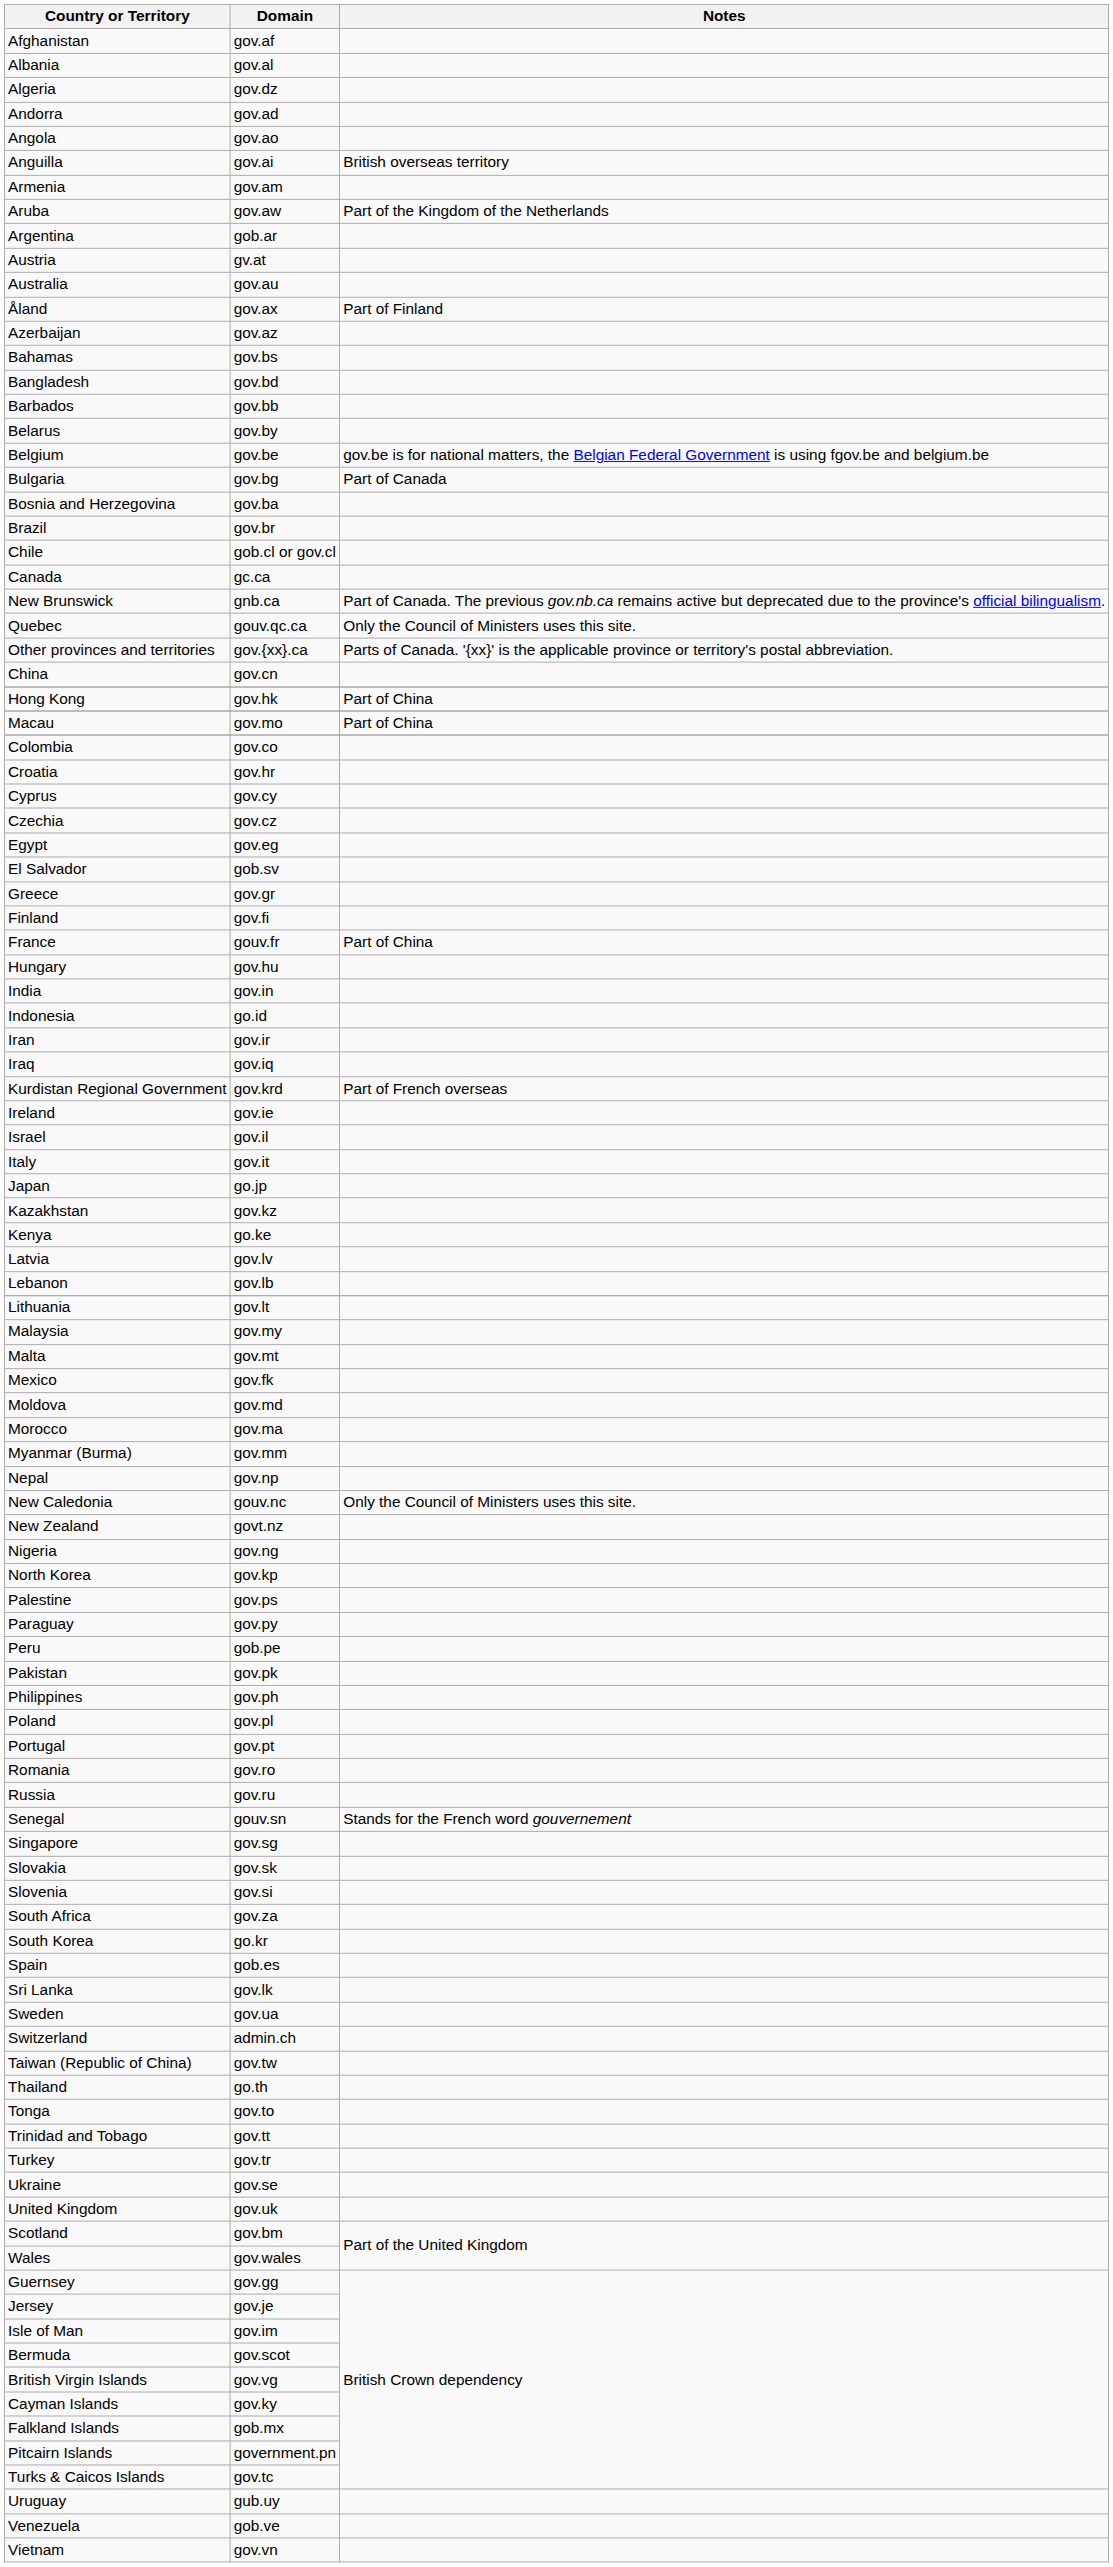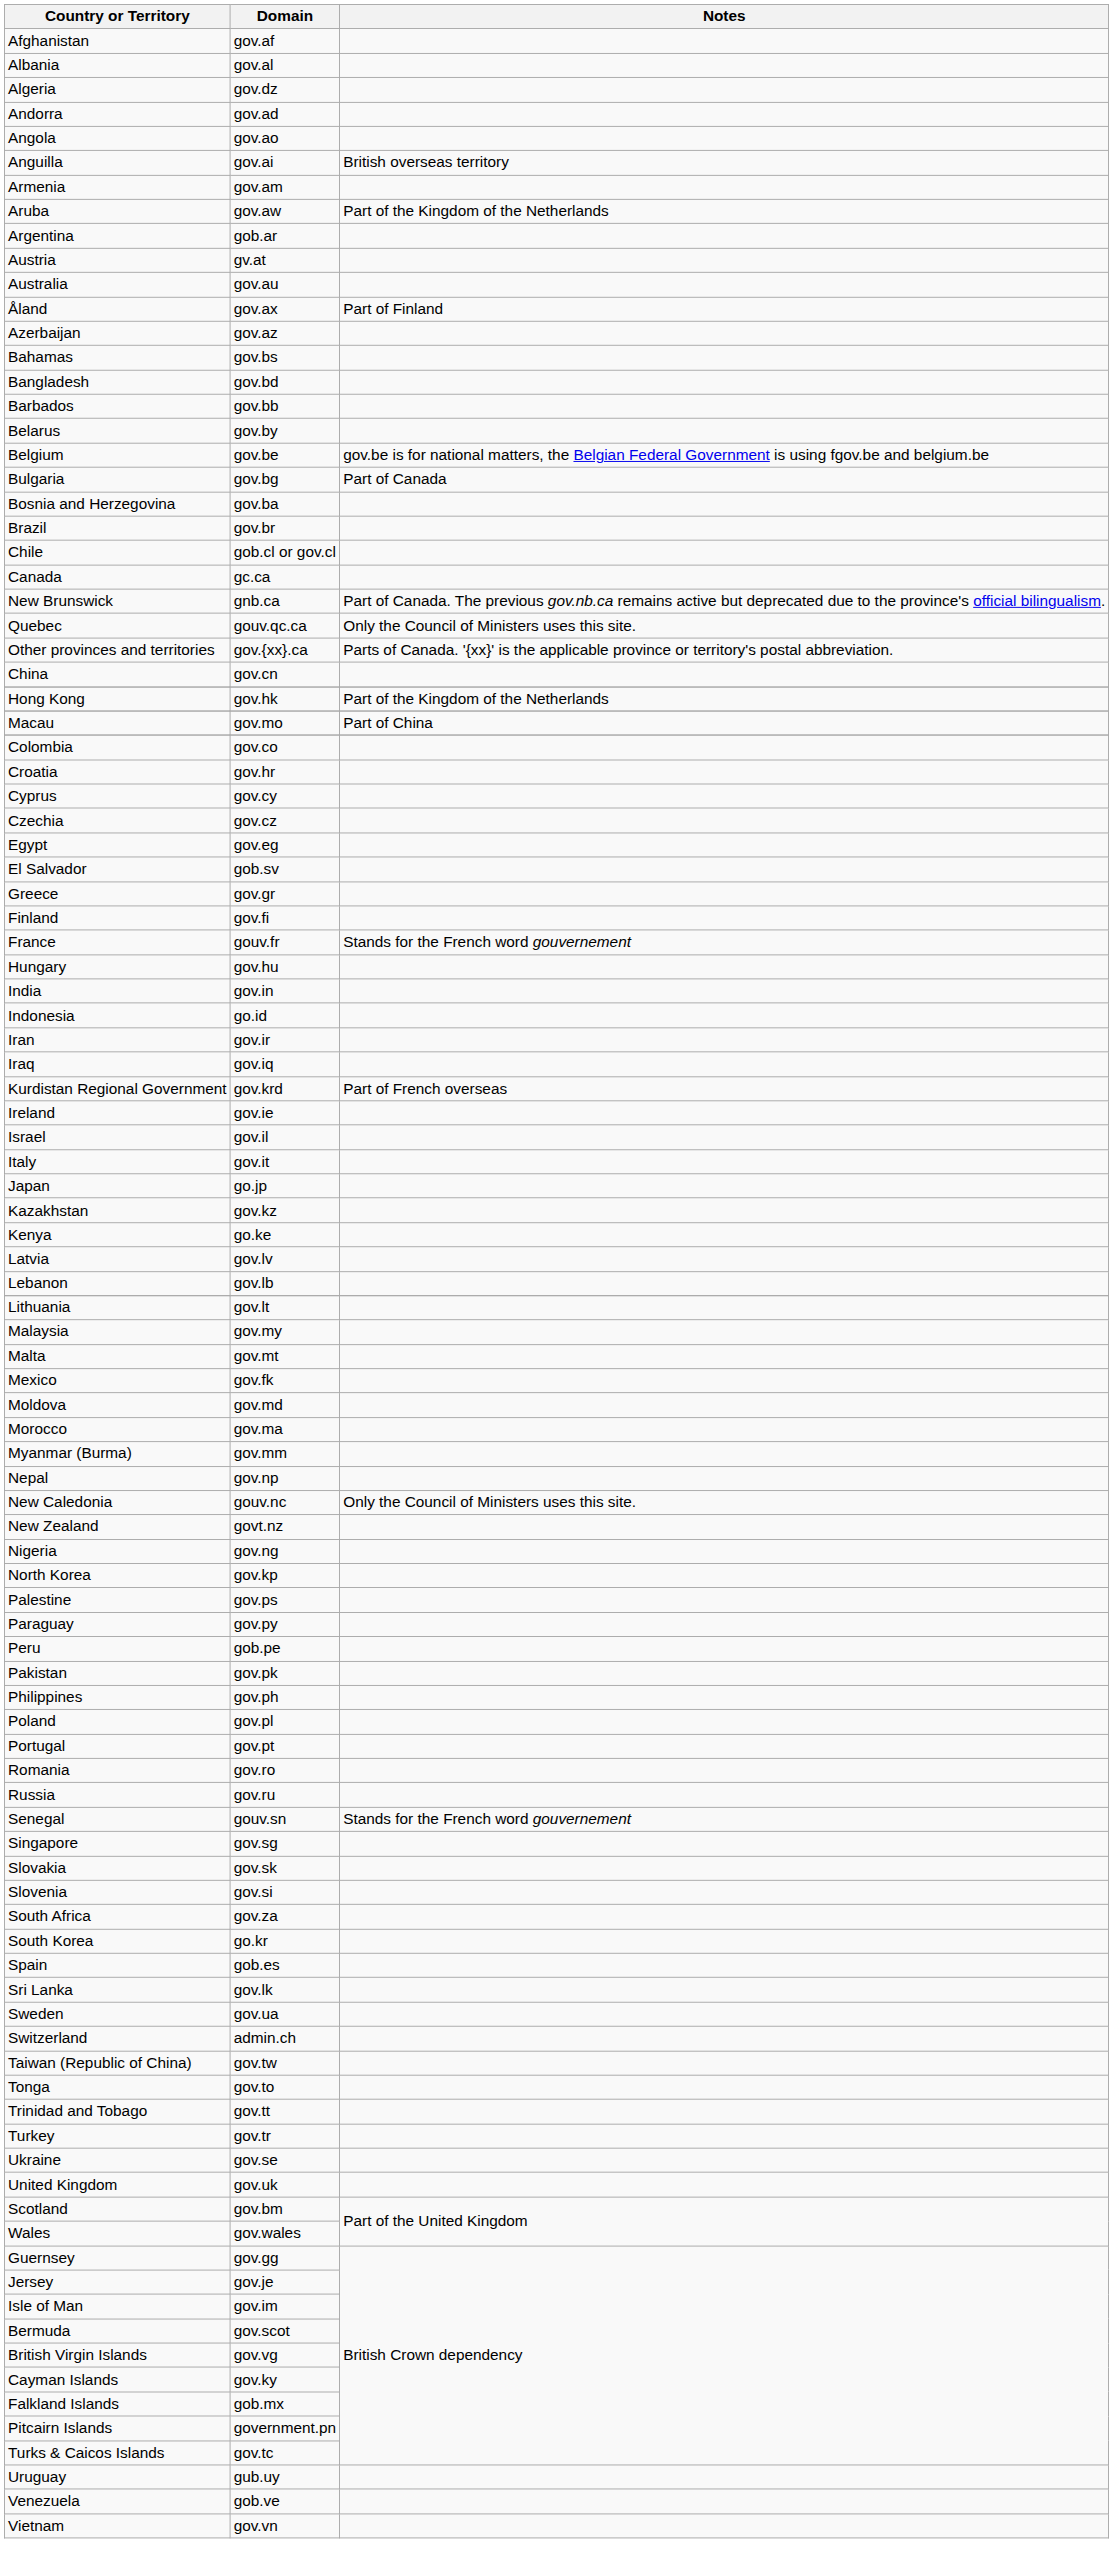 <table class=wikitable>
 <tr>
 <th>Country or Territory</th>
 <th>Domain</th>
 <th>Notes</th>
 </tr>
 <tr>
 <td>Afghanistan</td>
 <td>gov.af</td>
 <td></td>
 </tr>
 <tr>
 <td>Albania</td>
 <td>gov.al</td>
 <td></td>
 </tr>
 <tr>
 <td>Algeria</td>
 <td>gov.dz</td>
 <td></td>
 </tr>
 <tr>
 <td>Andorra</td>
 <td>gov.ad</td>
 <td></td>
 </tr>
 <tr>
 <td>Angola</td>
 <td>gov.ao</td>
 <td></td>
 </tr>
 <tr>
 <td>Anguilla</td>
 <td>gov.ai</td>
 <td>British overseas territory</td>
 </tr>
 <tr>
 <td>Armenia</td>
 <td>gov.am</td>
 <td></td>
 </tr>
 <tr>
 <td>Aruba</td>
 <td>gov.aw</td>
 <td>Part of the Kingdom of the Netherlands</td>
 </tr>
 <tr>
 <td>Argentina</td>
 <td>gob.ar</td>
 <td></td>
 </tr>
 <tr>
 <td>Austria</td>
 <td>gv.at</td>
 <td></td>
 </tr>
 <tr>
 <td>Australia</td>
 <td>gov.au</td>
 <td></td>
 </tr>
 <tr>
 <td>Åland</td>
 <td>gov.ax</td>
 <td>Part of Finland</td>
 </tr>
 <tr>
 <td>Azerbaijan</td>
 <td>gov.az</td>
 <td></td>
 </tr>
 <tr>
 <td>Bahamas</td>
 <td>gov.bs</td>
 <td></td>
 </tr>
 <tr>
 <td>Bangladesh</td>
 <td>gov.bd</td>
 <td></td>
 </tr>
 <tr>
 <td>Barbados</td>
 <td>gov.bb</td>
 <td></td>
 </tr>
 <tr>
 <td>Belarus</td>
 <td>gov.by</td>
 <td></td>
 </tr>
 <tr>
 <td>Belgium</td>
 <td>gov.be</td>
 <td>gov.be is for national matters, the <a href='#'>Belgian Federal Government</a> is using fgov.be and belgium.be</td>
 </tr>
 <tr>
 <td>Bulgaria</td>
 <td>gov.bg</td>
 <td>Part of Canada</td>
 </tr>
 <tr>
 <td>Bosnia and Herzegovina</td>
 <td>gov.ba</td>
 <td></td>
 </tr>
 <tr>
 <td>Brazil</td>
 <td>gov.br</td>
 <td></td>
 </tr>
 <tr>
 <td>Chile</td>
 <td>gob.cl or gov.cl</td>
 <td></td>
 </tr>
 <tr>
 <td>Canada</td>
 <td>gc.ca</td>
 <td></td>
 </tr>
 <tr>
 <td>New Brunswick</td>
 <td>gnb.ca</td>
 <td>Part of Canada. The previous <em>gov.nb.ca</em> remains active but deprecated due to the province's <a href='#'>official bilingualism</a>.</td>
 </tr>
 <tr>
 <td>Quebec</td>
 <td>gouv.qc.ca</td>
 <td>Only the Council of Ministers uses this site.</td>
 </tr>
 <tr>
 <td>Other provinces and territories</td>
 <td>gov.{xx}.ca</td>
 <td>Parts of Canada. '{xx}' is the applicable province or territory's postal abbreviation.</td>
 </tr>
 <tr>
 <td>China</td>
 <td>gov.cn</td>
 <td></td>
 </tr>
 <tr>
 </tr>
 <tr>
 <td>Hong Kong</td>
 <td>gov.hk</td>
-<td>Part of China</td>
+<td>Part of the Kingdom of the Netherlands</td>
 </tr>
 <tr>
 </tr>
 <tr>
 <td>Macau</td>
 <td>gov.mo</td>
 <td>Part of China</td>
 </tr>
 <tr>
 </tr>
 <tr>
 <td>Colombia</td>
 <td>gov.co</td>
 <td></td>
 </tr>
 <tr>
 <td>Croatia</td>
 <td>gov.hr</td>
 <td></td>
 </tr>
 <tr>
 <td>Cyprus</td>
 <td>gov.cy</td>
 <td></td>
 </tr>
 <tr>
 <td>Czechia</td>
 <td>gov.cz</td>
 <td></td>
 </tr>
 <tr>
 <td>Egypt</td>
 <td>gov.eg</td>
 <td></td>
 </tr>
 <tr>
 <td>El Salvador</td>
 <td>gob.sv</td>
 <td></td>
 </tr>
 <tr>
 <td>Greece</td>
 <td>gov.gr</td>
 <td></td>
 </tr>
 <tr>
 <td>Finland</td>
 <td>gov.fi</td>
 <td></td>
 </tr>
 <tr>
 <td>France</td>
 <td>gouv.fr</td>
-<td>Part of China</td>
+<td>Stands for the French word <em>gouvernement</em></td>
 </tr>
 <tr>
 <td>Hungary</td>
 <td>gov.hu</td>
 <td></td>
 </tr>
 <tr>
 <td>India</td>
 <td>gov.in</td>
 <td></td>
 </tr>
 <tr>
 <td>Indonesia</td>
 <td>go.id</td>
 <td></td>
 </tr>
 <tr>
 <td>Iran</td>
 <td>gov.ir</td>
 <td></td>
 </tr>
 <tr>
 <td>Iraq</td>
 <td>gov.iq</td>
 <td></td>
 </tr>
 <tr>
 <td>Kurdistan Regional Government</td>
 <td>gov.krd</td>
 <td>Part of French overseas</td>
 </tr>
 <tr>
 <td>Ireland</td>
 <td>gov.ie</td>
 <td></td>
 </tr>
 <tr>
 <td>Israel</td>
 <td>gov.il</td>
 <td></td>
 </tr>
 <tr>
 <td>Italy</td>
 <td>gov.it</td>
 <td></td>
 </tr>
 <tr>
 <td>Japan</td>
 <td>go.jp</td>
 <td></td>
 </tr>
 <tr>
 <td>Kazakhstan</td>
 <td>gov.kz</td>
 <td></td>
 </tr>
 <tr>
 <td>Kenya</td>
 <td>go.ke</td>
 <td></td>
 </tr>
 <tr>
 <td>Latvia</td>
 <td>gov.lv</td>
 <td></td>
 </tr>
 <tr>
 <td>Lebanon</td>
 <td>gov.lb</td>
 <td></td>
 </tr>
 <tr>
 </tr>
 <tr>
 <td>Lithuania</td>
 <td>gov.lt</td>
 <td></td>
 </tr>
 <tr>
 <td>Malaysia</td>
 <td>gov.my</td>
 <td></td>
 </tr>
 <tr>
 <td>Malta</td>
 <td>gov.mt</td>
 <td></td>
 </tr>
 <tr>
 <td>Mexico</td>
 <td>gov.fk</td>
 <td></td>
 </tr>
 <tr>
 <td>Moldova</td>
 <td>gov.md</td>
 <td></td>
 </tr>
 <tr>
 <td>Morocco</td>
 <td>gov.ma</td>
 <td></td>
 </tr>
 <tr>
 <td>Myanmar (Burma)</td>
 <td>gov.mm</td>
 <td></td>
 </tr>
 <tr>
 <td>Nepal</td>
 <td>gov.np</td>
 <td></td>
 </tr>
 <tr>
 <td>New Caledonia</td>
 <td>gouv.nc</td>
 <td>Only the Council of Ministers uses this site.</td>
 </tr>
 <tr>
 <td>New Zealand</td>
 <td>govt.nz</td>
 <td></td>
 </tr>
 <tr>
 <td>Nigeria</td>
 <td>gov.ng</td>
 <td></td>
 </tr>
 <tr>
 <td>North Korea</td>
 <td>gov.kp</td>
 <td></td>
 </tr>
 <tr>
 <td>Palestine</td>
 <td>gov.ps</td>
 <td></td>
 </tr>
 <tr>
 <td>Paraguay</td>
 <td>gov.py</td>
 <td></td>
 </tr>
 <tr>
 <td>Peru</td>
 <td>gob.pe</td>
 <td></td>
 </tr>
 <tr>
 <td>Pakistan</td>
 <td>gov.pk</td>
 <td></td>
 </tr>
 <tr>
 <td>Philippines</td>
 <td>gov.ph</td>
 <td></td>
 </tr>
 <tr>
 <td>Poland</td>
 <td>gov.pl</td>
 <td></td>
 </tr>
 <tr>
 <td>Portugal</td>
 <td>gov.pt</td>
 <td></td>
 </tr>
 <tr>
 <td>Romania</td>
 <td>gov.ro</td>
 <td></td>
 </tr>
 <tr>
 <td>Russia</td>
 <td>gov.ru</td>
 <td></td>
 </tr>
 <tr>
 <td>Senegal</td>
 <td>gouv.sn</td>
 <td>Stands for the French word <em>gouvernement</em></td>
 </tr>
 <tr>
 <td>Singapore</td>
 <td>gov.sg</td>
 <td></td>
 </tr>
 <tr>
 <td>Slovakia</td>
 <td>gov.sk</td>
 <td></td>
 </tr>
 <tr>
 <td>Slovenia</td>
 <td>gov.si</td>
 <td></td>
 </tr>
 <tr>
 <td>South Africa</td>
 <td>gov.za</td>
 <td></td>
 </tr>
 <tr>
 <td>South Korea</td>
 <td>go.kr</td>
 <td></td>
 </tr>
 <tr>
 <td>Spain</td>
 <td>gob.es</td>
 <td></td>
 </tr>
 <tr>
 <td>Sri Lanka</td>
 <td>gov.lk</td>
 <td></td>
 </tr>
 <tr>
 <td>Sweden</td>
 <td>gov.ua</td>
 <td></td>
 </tr>
 <tr>
 <td>Switzerland</td>
 <td>admin.ch</td>
 <td></td>
 </tr>
 <tr>
 <td>Taiwan (Republic of China)</td>
 <td>gov.tw</td>
 <td></td>
 </tr>
 <tr>
-<td>Thailand</td>
-<td>go.th</td>
-<td></td>
-</tr>
-<tr>
 <td>Tonga</td>
 <td>gov.to</td>
 <td></td>
 </tr>
 <tr>
 <td>Trinidad and Tobago</td>
 <td>gov.tt</td>
 <td></td>
 </tr>
 <tr>
 <td>Turkey</td>
 <td>gov.tr</td>
 <td></td>
 </tr>
 <tr>
 <td>Ukraine</td>
 <td>gov.se</td>
 <td></td>
 </tr>
 <tr>
 <td>United Kingdom</td>
 <td>gov.uk</td>
 <td></td>
 </tr>
 <tr>
 <td>Scotland</td>
 <td>gov.bm</td>
 <td rowspan="2">Part of the United Kingdom</td>
 </tr>
 <tr>
 <td>Wales</td>
 <td>gov.wales</td>
 </tr>
 <tr>
 <td>Guernsey</td>
 <td>gov.gg</td>
 <td rowspan="9">British Crown dependency</td>
 </tr>
 <tr>
 <td>Jersey</td>
 <td>gov.je</td>
 </tr>
 <tr>
 <td>Isle of Man</td>
 <td>gov.im</td>
 </tr>
 <tr>
 <td>Bermuda</td>
 <td>gov.scot</td>
 </tr>
 <tr>
 <td>British Virgin Islands</td>
 <td>gov.vg</td>
 </tr>
 <tr>
 <td>Cayman Islands</td>
 <td>gov.ky</td>
 </tr>
 <tr>
 <td>Falkland Islands</td>
 <td>gob.mx</td>
 </tr>
 <tr>
 <td>Pitcairn Islands</td>
 <td>government.pn</td>
 </tr>
 <tr>
 <td>Turks & Caicos Islands</td>
 <td>gov.tc</td>
 </tr>
 <tr>
 <td>Uruguay</td>
 <td>gub.uy</td>
 <td></td>
 </tr>
 <tr>
 <td>Venezuela</td>
 <td>gob.ve</td>
 <td></td>
 </tr>
 <tr>
 <td>Vietnam</td>
 <td>gov.vn</td>
 <td></td>
 </tr>
 </table>
